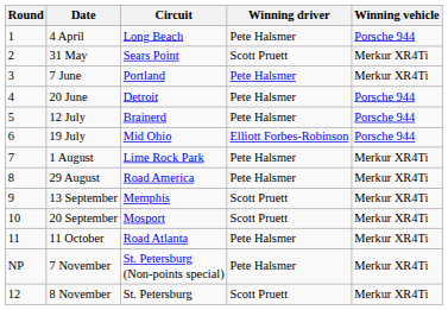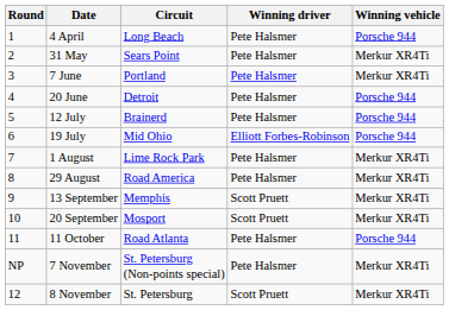 <table class="wikitable" style="font-size: 90%;">
 <tr>
 <th>Round</th>
 <th>Date</th>
 <th>Circuit</th>
 <th>Winning driver</th>
 <th>Winning vehicle</th>
 </tr>
 <tr>
 <td>1</td>
 <td>4 April</td>
 <td><a href='#'>Long Beach</a></td>
 <td> Pete Halsmer</td>
 <td><a href='#'>Porsche 944</a></td>
 </tr>
 <tr>
 <td>2</td>
 <td>31 May</td>
 <td><a href='#'>Sears Point</a></td>
-<td> Scott Pruett</td>
+<td> Pete Halsmer</td>
 <td>Merkur XR4Ti</td>
 </tr>
 <tr>
 <td>3</td>
 <td>7 June</td>
 <td><a href='#'>Portland</a></td>
 <td> <a href='#'>Pete Halsmer</a></td>
 <td>Merkur XR4Ti</td>
 </tr>
 <tr>
 <td>4</td>
 <td>20 June</td>
 <td><a href='#'>Detroit</a></td>
 <td> Pete Halsmer</td>
 <td><a href='#'>Porsche 944</a></td>
 </tr>
 <tr>
 <td>5</td>
 <td>12 July</td>
 <td><a href='#'>Brainerd</a></td>
 <td> Pete Halsmer</td>
 <td><a href='#'>Porsche 944</a></td>
 </tr>
 <tr>
 <td>6</td>
 <td>19 July</td>
 <td><a href='#'>Mid Ohio</a></td>
 <td> <a href='#'>Elliott Forbes-Robinson</a></td>
 <td><a href='#'>Porsche 944</a></td>
 </tr>
 <tr>
 <td>7</td>
 <td>1 August</td>
 <td><a href='#'>Lime Rock Park</a></td>
 <td> Pete Halsmer</td>
 <td>Merkur XR4Ti</td>
 </tr>
 <tr>
 <td>8</td>
 <td>29 August</td>
 <td><a href='#'>Road America</a></td>
 <td> Pete Halsmer</td>
 <td>Merkur XR4Ti</td>
 </tr>
 <tr>
 <td>9</td>
 <td>13 September</td>
 <td><a href='#'>Memphis</a></td>
 <td> Scott Pruett</td>
 <td>Merkur XR4Ti</td>
 </tr>
 <tr>
 <td>10</td>
 <td>20 September</td>
 <td><a href='#'>Mosport</a></td>
 <td> Scott Pruett</td>
 <td>Merkur XR4Ti</td>
 </tr>
 <tr>
 <td>11</td>
 <td>11 October</td>
 <td><a href='#'>Road Atlanta</a></td>
 <td> Pete Halsmer</td>
-<td>Merkur XR4Ti</td>
+<td><a href='#'>Porsche 944</a></td>
 </tr>
 <tr>
 <td>NP</td>
 <td>7 November</td>
 <td><a href='#'>St. Petersburg</a><br>(Non-points special)</td>
 <td> Pete Halsmer</td>
 <td>Merkur XR4Ti</td>
 </tr>
 <tr>
 <td>12</td>
 <td>8 November</td>
 <td>St. Petersburg</td>
 <td> Scott Pruett</td>
 <td>Merkur XR4Ti</td>
 </tr>
 </table>
